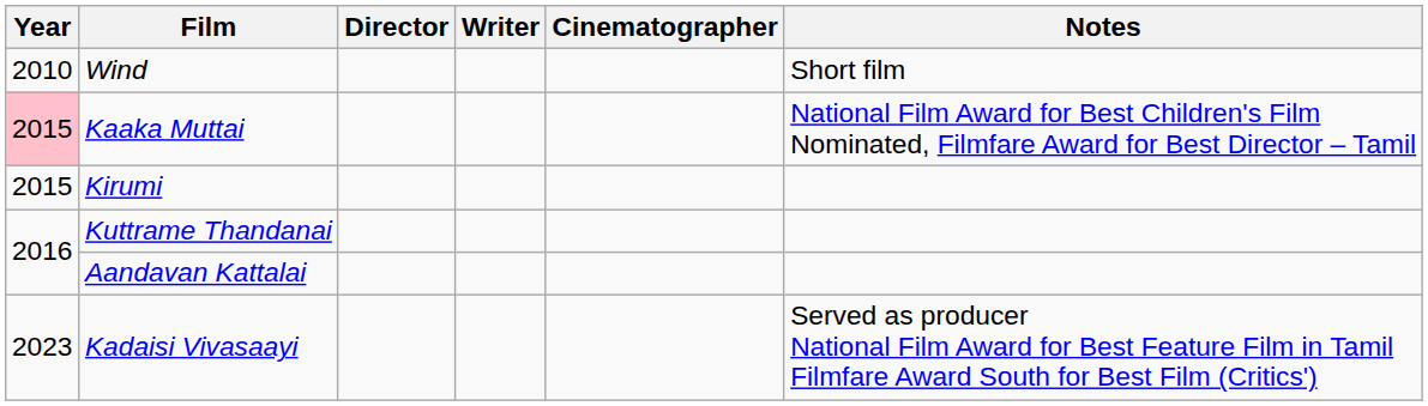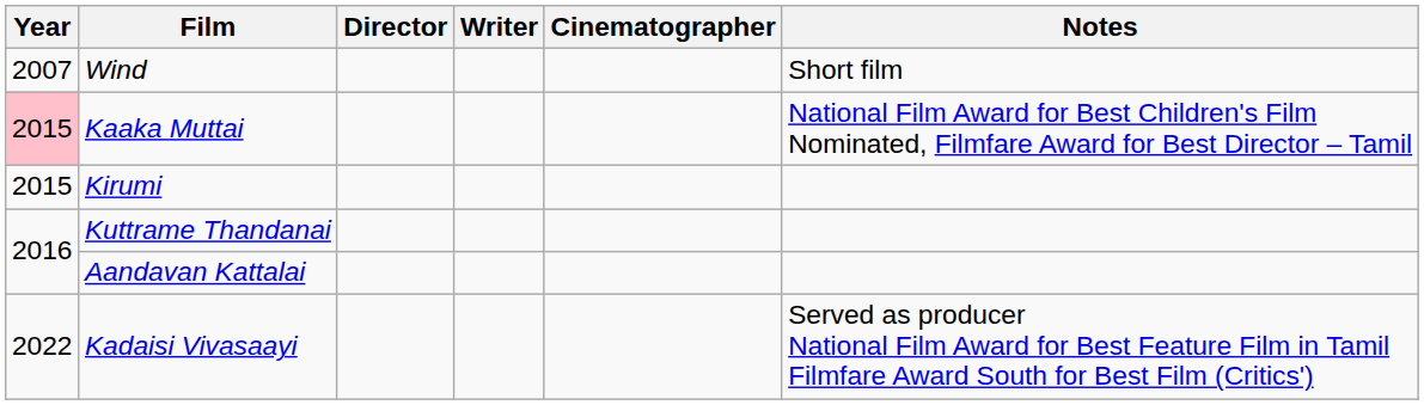 <table class="wikitable sortable">
 <tr style="text-align:center;">
 <th scope=col>Year</th>
 <th scope=col>Film</th>
 <th scope=col>Director</th>
 <th scope=col>Writer</th>
 <th scope=col>Cinematographer</th>
 <th scope=col>Notes</th>
 </tr>
 <tr>
-<td>2010</td>
+<td>2007</td>
 <td><em>Wind</em></td>
 <td></td>
 <td></td>
 <td></td>
 <td>Short film</td>
 </tr>
 <tr>
 <td style="background: pink;">2015</td>
 <td><em><a href='#'>Kaaka Muttai</a></em></td>
 <td></td>
 <td></td>
 <td></td>
 <td><a href='#'>National Film Award for Best Children's Film</a><br> Nominated, <a href='#'>Filmfare Award for Best Director – Tamil</a></td>
 </tr>
 <tr>
 <td>2015</td>
 <td><em><a href='#'>Kirumi</a></em></td>
 <td></td>
 <td></td>
 <td></td>
 <td></td>
 </tr>
 <tr>
 <td rowspan="2">2016</td>
 <td><em><a href='#'>Kuttrame Thandanai</a></em></td>
 <td></td>
 <td></td>
 <td></td>
 <td></td>
 </tr>
 <tr>
 <td><em><a href='#'>Aandavan Kattalai</a></em></td>
 <td></td>
 <td></td>
 <td></td>
 <td></td>
 </tr>
 <tr>
-<td>2023</td>
+<td>2022</td>
 <td><em><a href='#'>Kadaisi Vivasaayi</a></em></td>
 <td></td>
 <td></td>
 <td></td>
 <td>Served as producer<br><a href='#'>National Film Award for Best Feature Film in Tamil</a><br><a href='#'>Filmfare Award South for Best Film (Critics')</a></td>
 </tr>
 </table>
